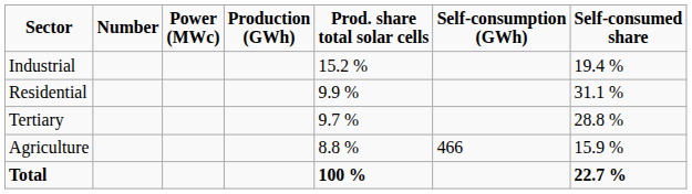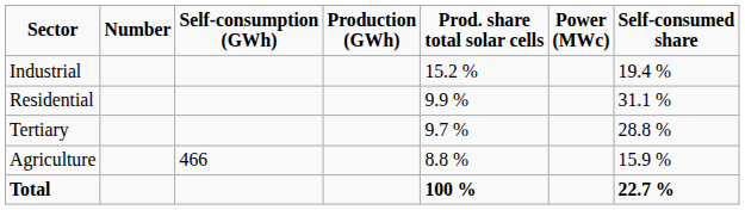 <table class="wikitable">
 <tr align="center">
 <td><strong>Sector</strong></td>
 <td><strong>Number</strong></td>
-<td><strong>Power<br>(MWc)</strong></td>
+<td><strong>Self-consumption<br>(GWh)</strong></td>
 <td><strong>Production<br>(GWh)</strong></td>
 <td><strong>Prod. share<br>total solar cells</strong></td>
-<td><strong>Self-consumption<br>(GWh)</strong></td>
+<td><strong>Power<br>(MWc)</strong></td>
 <td><strong>Self-consumed<br>share</strong></td>
 </tr>
 <tr>
 <td>Industrial</td>
 <td></td>
 <td></td>
 <td></td>
 <td>15.2 %</td>
 <td></td>
 <td>19.4 %</td>
 </tr>
 <tr>
 <td>Residential</td>
 <td></td>
 <td></td>
 <td></td>
 <td>9.9 %</td>
 <td></td>
 <td>31.1 %</td>
 </tr>
 <tr>
 <td>Tertiary</td>
 <td></td>
 <td></td>
 <td></td>
 <td>9.7 %</td>
 <td></td>
 <td>28.8 %</td>
 </tr>
 <tr>
 <td>Agriculture</td>
 <td></td>
-<td></td>
+<td>466</td>
 <td></td>
 <td>8.8 %</td>
-<td>466</td>
+<td></td>
 <td>15.9 %</td>
 </tr>
 <tr>
 <td><strong>Total</strong></td>
 <td><strong></strong></td>
 <td><strong></strong></td>
 <td><strong></strong></td>
 <td><strong>100 %</strong></td>
 <td><strong></strong></td>
 <td><strong>22.7 %</strong></td>
 </tr>
 </table>
